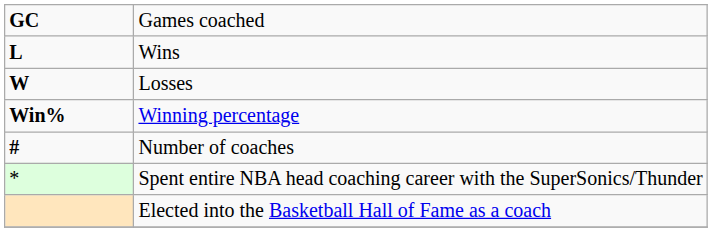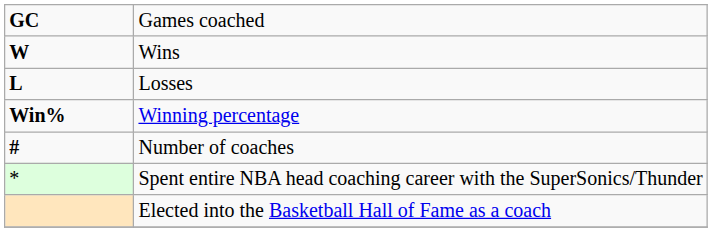 <table class="wikitable">
 <tr>
 <td><strong>GC</strong></td>
 <td>Games coached</td>
 </tr>
 <tr>
-<td><strong>L</strong></td>
+<td><strong>W</strong></td>
 <td>Wins</td>
 </tr>
 <tr>
-<td><strong>W</strong></td>
+<td><strong>L</strong></td>
 <td>Losses</td>
 </tr>
 <tr>
 <td><strong>Win%</strong></td>
 <td><a href='#'>Winning percentage</a></td>
 </tr>
 <tr>
 <td><strong>#</strong></td>
 <td>Number of coaches</td>
 </tr>
 <tr>
 <td style="background-color:#ddffdd; width:6em">*</td>
 <td>Spent entire NBA head coaching career with the SuperSonics/Thunder</td>
 </tr>
 <tr>
 <td style="background-color:#FFE6BD; width:6em"></td>
 <td>Elected into the <a href='#'>Basketball Hall of Fame as a coach</a></td>
 </tr>
 <tr>
 </tr>
 </table>
